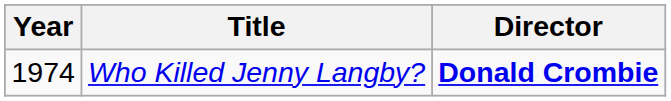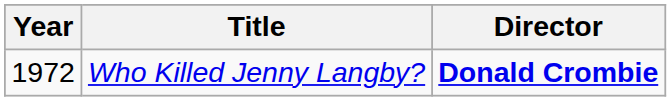 <table class="wikitable">
 <tr>
 <th>Year</th>
 <th>Title</th>
 <th>Director</th>
 </tr>
 <tr>
-<td>1974</td>
+<td>1972</td>
 <td><em><a href='#'>Who Killed Jenny Langby?</a></em></td>
 <td><strong><a href='#'>Donald Crombie</a></strong></td>
 </tr>
 </table>
